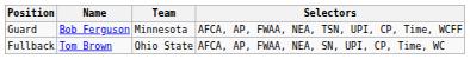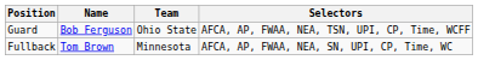 <table class="wikitable" style="font-size: 90%">
 <tr>
 <th>Position</th>
 <th>Name</th>
 <th>Team</th>
 <th>Selectors</th>
 </tr>
 <tr>
 <td>Guard</td>
 <td><a href='#'>Bob Ferguson</a></td>
-<td>Minnesota</td>
+<td>Ohio State</td>
 <td>AFCA, AP, FWAA, NEA, TSN, UPI, CP, Time, WCFF</td>
 </tr>
 <tr>
 <td>Fullback</td>
 <td><a href='#'>Tom Brown</a></td>
-<td>Ohio State</td>
+<td>Minnesota</td>
 <td>AFCA, AP, FWAA, NEA, SN, UPI, CP, Time, WC</td>
 </tr>
 </table>
